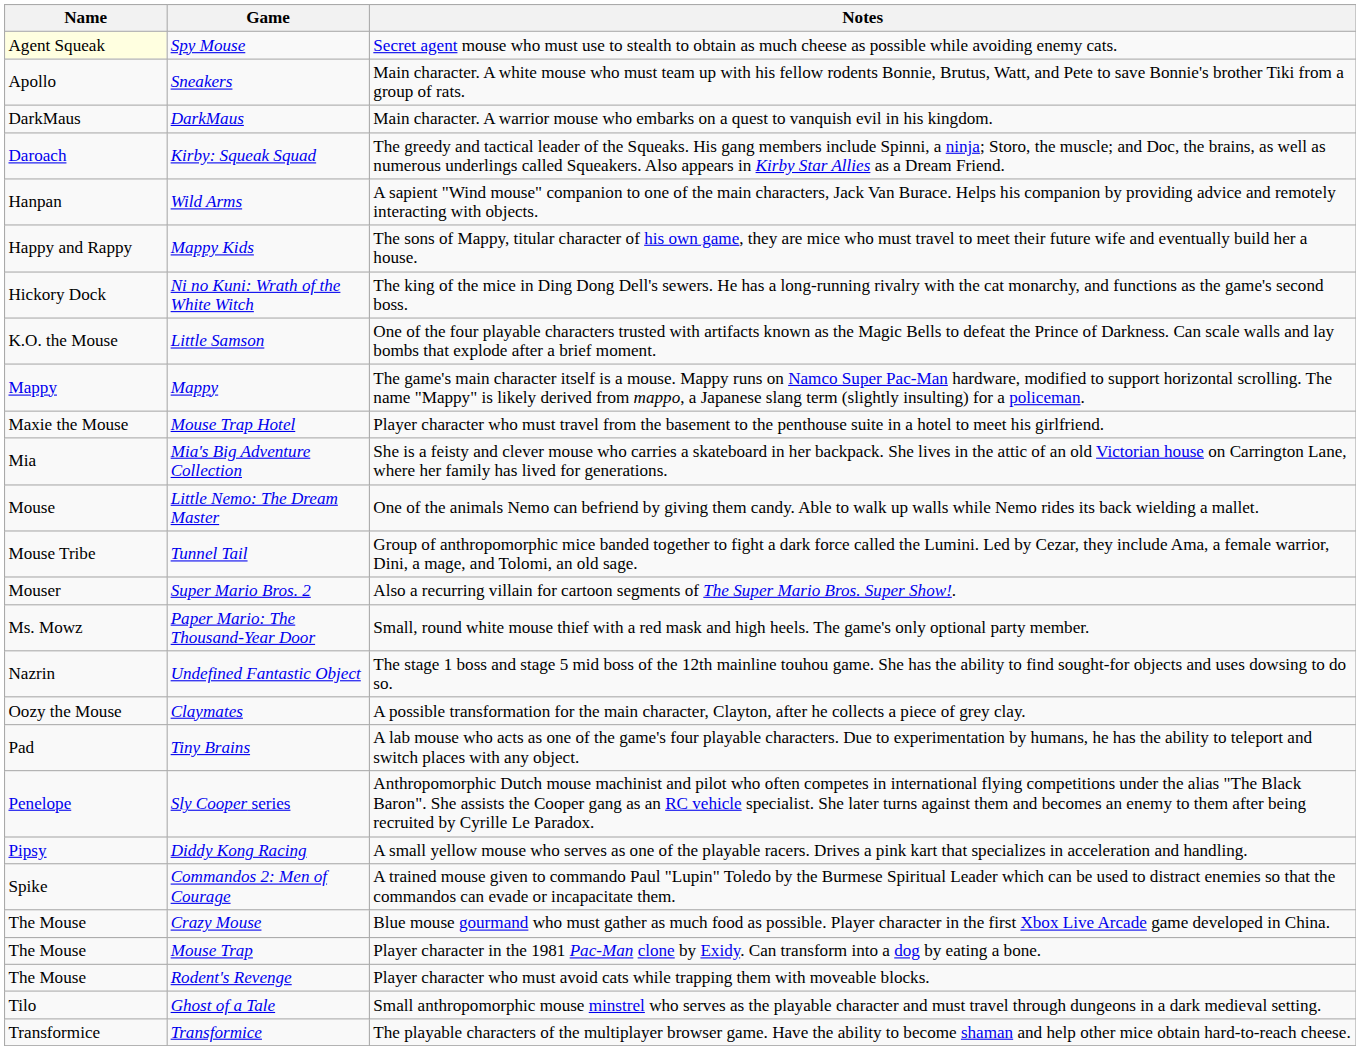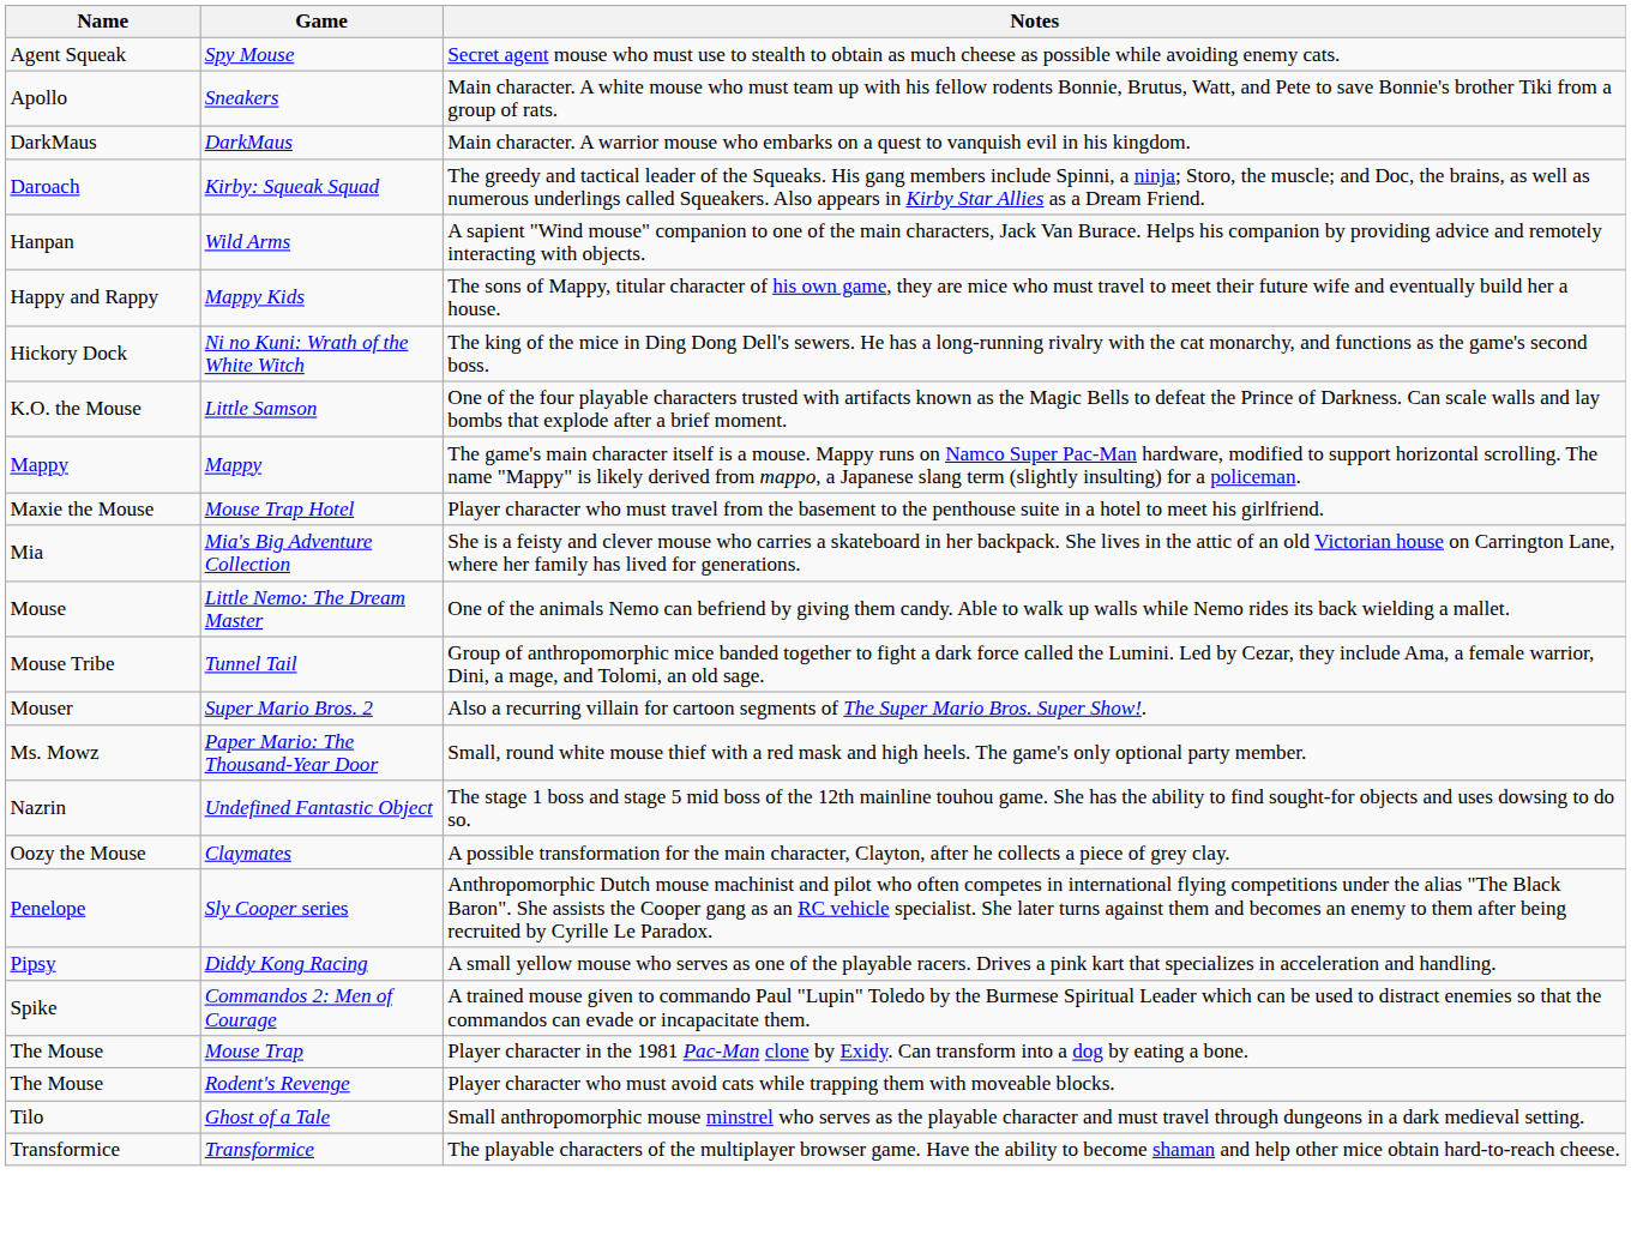 <table class="wikitable sortable" style="width:100%;">
 <tr>
 <th style="width:12%;">Name</th>
 <th style="width:15%;">Game</th>
 <th style="width:73%;">Notes</th>
 </tr>
 <tr>
-<td style="background: lightyellow;">Agent Squeak</td>
+<td>Agent Squeak</td>
 <td><em><a href='#'>Spy Mouse</a></em></td>
 <td><a href='#'>Secret agent</a> mouse who must use to stealth to obtain as much cheese as possible while avoiding enemy cats.</td>
 </tr>
 <tr>
 <td>Apollo</td>
 <td><em><a href='#'>Sneakers</a></em></td>
 <td>Main character. A white mouse who must team up with his fellow rodents Bonnie, Brutus, Watt, and Pete to save Bonnie's brother Tiki from a group of rats.</td>
 </tr>
 <tr>
 <td>DarkMaus</td>
 <td><em><a href='#'>DarkMaus</a></em></td>
 <td>Main character. A warrior mouse who embarks on a quest to vanquish evil in his kingdom.</td>
 </tr>
 <tr>
 <td><a href='#'>Daroach</a></td>
 <td><em><a href='#'>Kirby: Squeak Squad</a></em></td>
 <td>The greedy and tactical leader of the Squeaks. His gang members include Spinni, a <a href='#'>ninja</a>; Storo, the muscle; and Doc, the brains, as well as numerous underlings called Squeakers. Also appears in <em><a href='#'>Kirby Star Allies</a></em> as a Dream Friend.</td>
 </tr>
 <tr>
 <td>Hanpan</td>
 <td><em><a href='#'>Wild Arms</a></em></td>
 <td>A sapient "Wind mouse" companion to one of the main characters, Jack Van Burace. Helps his companion by providing advice and remotely interacting with objects.</td>
 </tr>
 <tr>
 <td>Happy and Rappy</td>
 <td><em><a href='#'>Mappy Kids</a></em></td>
 <td>The sons of Mappy, titular character of <a href='#'>his own game</a>, they are mice who must travel to meet their future wife and eventually build her a house.</td>
 </tr>
 <tr>
 <td>Hickory Dock</td>
 <td><em><a href='#'>Ni no Kuni: Wrath of the White Witch</a></em></td>
 <td>The king of the mice in Ding Dong Dell's sewers. He has a long-running rivalry with the cat monarchy, and functions as the game's second boss.</td>
 </tr>
 <tr>
 <td>K.O. the Mouse</td>
 <td><em><a href='#'>Little Samson</a></em></td>
 <td>One of the four playable characters trusted with artifacts known as the Magic Bells to defeat the Prince of Darkness. Can scale walls and lay bombs that explode after a brief moment.</td>
 </tr>
 <tr>
 <td><a href='#'>Mappy</a></td>
 <td><em><a href='#'>Mappy</a></em></td>
 <td>The game's main character itself is a mouse. Mappy runs on <a href='#'>Namco Super Pac-Man</a> hardware, modified to support horizontal scrolling. The name "Mappy" is likely derived from <em>mappo</em>, a Japanese slang term (slightly insulting) for a <a href='#'>policeman</a>.</td>
 </tr>
 <tr>
 <td>Maxie the Mouse</td>
 <td><em><a href='#'>Mouse Trap Hotel</a></em></td>
 <td>Player character who must travel from the basement to the penthouse suite in a hotel to meet his girlfriend.</td>
 </tr>
 <tr>
 <td>Mia</td>
 <td><em><a href='#'>Mia's Big Adventure Collection</a></em></td>
 <td>She is a feisty and clever mouse who carries a skateboard in her backpack. She lives in the attic of an old <a href='#'>Victorian house</a> on Carrington Lane, where her family has lived for generations.</td>
 </tr>
 <tr>
 <td>Mouse</td>
 <td><em><a href='#'>Little Nemo: The Dream Master</a></em></td>
 <td>One of the animals Nemo can befriend by giving them candy. Able to walk up walls while Nemo rides its back wielding a mallet.</td>
 </tr>
 <tr>
 <td>Mouse Tribe</td>
 <td><em><a href='#'>Tunnel Tail</a></em></td>
 <td>Group of anthropomorphic mice banded together to fight a dark force called the Lumini. Led by Cezar, they include Ama, a female warrior, Dini, a mage, and Tolomi, an old sage.</td>
 </tr>
 <tr>
 <td>Mouser</td>
 <td><em><a href='#'>Super Mario Bros. 2</a></em></td>
 <td>Also a recurring villain for cartoon segments of <em><a href='#'>The Super Mario Bros. Super Show!</a></em>.</td>
 </tr>
 <tr>
 <td>Ms. Mowz</td>
 <td><em><a href='#'>Paper Mario: The Thousand-Year Door</a></em></td>
 <td>Small, round white mouse thief with a red mask and high heels. The game's only optional party member.</td>
 </tr>
 <tr>
 <td>Nazrin</td>
 <td><em><a href='#'>Undefined Fantastic Object</a></em></td>
 <td>The stage 1 boss and stage 5 mid boss of the 12th mainline touhou game. She has the ability to find sought-for objects and uses dowsing to do so.</td>
 </tr>
 <tr>
 <td>Oozy the Mouse</td>
 <td><em><a href='#'>Claymates</a></em></td>
 <td>A possible transformation for the main character, Clayton, after he collects a piece of grey clay.</td>
 </tr>
 <tr>
-<td>Pad</td>
-<td><em><a href='#'>Tiny Brains</a></em></td>
-<td>A lab mouse who acts as one of the game's four playable characters. Due to experimentation by humans, he has the ability to teleport and switch places with any object.</td>
-</tr>
-<tr>
 <td><a href='#'>Penelope</a></td>
 <td><a href='#'><em>Sly Cooper</em> series</a></td>
 <td>Anthropomorphic Dutch mouse machinist and pilot who often competes in international flying competitions under the alias "The Black Baron". She assists the Cooper gang as an <a href='#'>RC vehicle</a> specialist. She later turns against them and becomes an enemy to them after being recruited by Cyrille Le Paradox.</td>
 </tr>
 <tr>
 <td><a href='#'>Pipsy</a></td>
 <td><em><a href='#'>Diddy Kong Racing</a></em></td>
 <td>A small yellow mouse who serves as one of the playable racers. Drives a pink kart that specializes in acceleration and handling.</td>
 </tr>
 <tr>
 <td>Spike</td>
 <td><em><a href='#'>Commandos 2: Men of Courage</a></em></td>
 <td>A trained mouse given to commando Paul "Lupin" Toledo by the Burmese Spiritual Leader which can be used to distract enemies so that the commandos can evade or incapacitate them.</td>
-</tr>
-<tr>
-<td>The Mouse</td>
-<td><em><a href='#'>Crazy Mouse</a></em></td>
-<td>Blue mouse <a href='#'>gourmand</a> who must gather as much food as possible. Player character in the first <a href='#'>Xbox Live Arcade</a> game developed in China.</td>
 </tr>
 <tr>
 <td>The Mouse</td>
 <td><em><a href='#'>Mouse Trap</a></em></td>
 <td>Player character in the 1981 <em><a href='#'>Pac-Man</a></em> <a href='#'>clone</a> by <a href='#'>Exidy</a>. Can transform into a <a href='#'>dog</a> by eating a bone.</td>
 </tr>
 <tr>
 <td>The Mouse</td>
 <td><em><a href='#'>Rodent's Revenge</a></em></td>
 <td>Player character who must avoid cats while trapping them with moveable blocks.</td>
 </tr>
 <tr>
 <td>Tilo</td>
 <td><em><a href='#'>Ghost of a Tale</a></em></td>
 <td>Small anthropomorphic mouse <a href='#'>minstrel</a> who serves as the playable character and must travel through dungeons in a dark medieval setting.</td>
 </tr>
 <tr>
 <td>Transformice</td>
 <td><em><a href='#'>Transformice</a></em></td>
 <td>The playable characters of the multiplayer browser game. Have the ability to become <a href='#'>shaman</a> and help other mice obtain hard-to-reach cheese.</td>
 </tr>
 </table>
